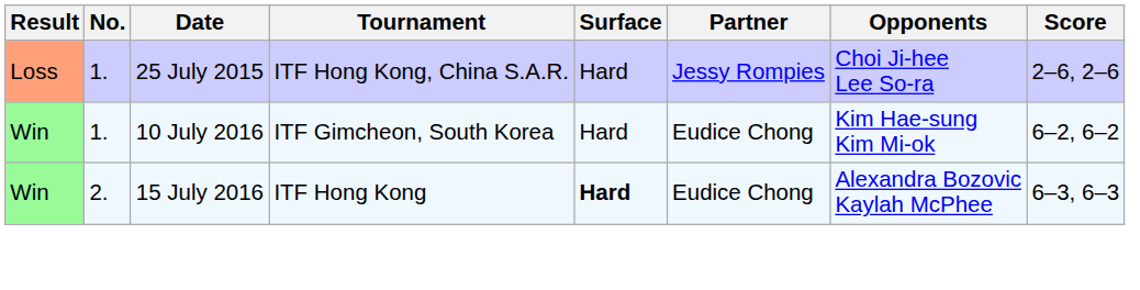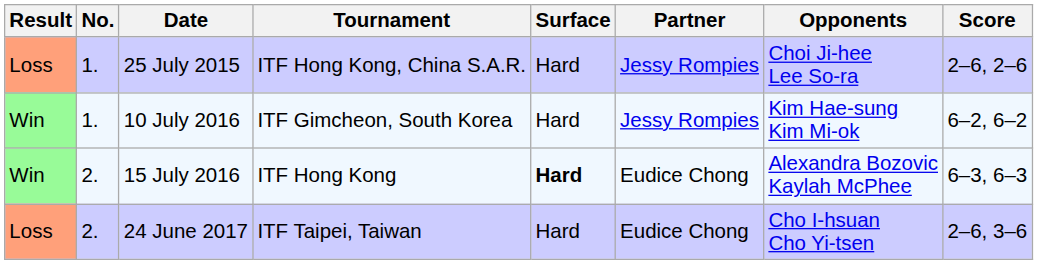 <table class="sortable wikitable">
 <tr>
 <th>Result</th>
 <th>No.</th>
 <th>Date</th>
 <th>Tournament</th>
 <th>Surface</th>
 <th>Partner</th>
 <th>Opponents</th>
 <th class="unsortable">Score</th>
 </tr>
 <tr style="background:#ccccff;">
 <td bgcolor="FFA07A">Loss</td>
 <td>1.</td>
 <td>25 July 2015</td>
 <td>ITF Hong Kong, China S.A.R.</td>
 <td>Hard</td>
 <td> <a href='#'>Jessy Rompies</a></td>
 <td> <a href='#'>Choi Ji-hee</a> <br>  <a href='#'>Lee So-ra</a></td>
 <td>2–6, 2–6</td>
 </tr>
 <tr style="background:#f0f8ff;">
 <td style="background:#98fb98;">Win</td>
 <td>1.</td>
 <td>10 July 2016</td>
 <td>ITF Gimcheon, South Korea</td>
 <td>Hard</td>
-<td> Eudice Chong</td>
+<td> <a href='#'>Jessy Rompies</a></td>
 <td> <a href='#'>Kim Hae-sung</a> <br>  <a href='#'>Kim Mi-ok</a></td>
 <td>6–2, 6–2</td>
 </tr>
 <tr style="background:#f0f8ff;">
 <td style="background:#98fb98;">Win</td>
 <td>2.</td>
 <td>15 July 2016</td>
 <td>ITF Hong Kong</td>
 <td><strong>Hard</strong></td>
 <td> Eudice Chong</td>
 <td> <a href='#'>Alexandra Bozovic</a> <br>  <a href='#'>Kaylah McPhee</a></td>
 <td>6–3, 6–3</td>
 </tr>
+<tr style="background:#ccccff;">
+<td bgcolor="FFA07A">Loss</td>
+<td>2.</td>
+<td>24 June 2017</td>
+<td>ITF Taipei, Taiwan</td>
+<td>Hard</td>
+<td> Eudice Chong</td>
+<td> <a href='#'>Cho I-hsuan</a> <br>  <a href='#'>Cho Yi-tsen</a></td>
+<td>2–6, 3–6</td>
+</tr>
 </table>
